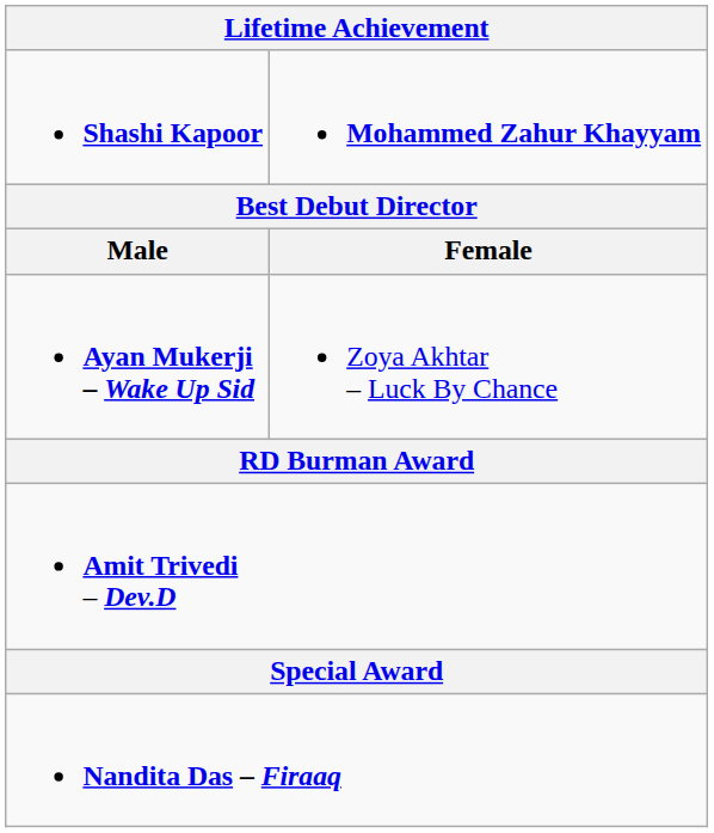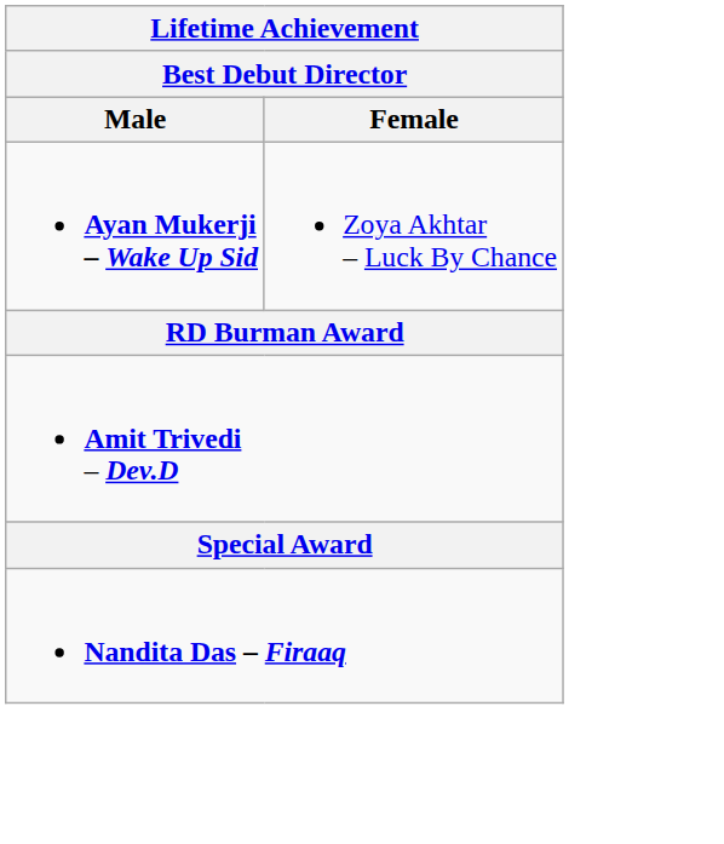 <table class="wikitable">
 <tr>
 <th colspan=2><a href='#'>Lifetime Achievement</a></th>
-</tr>
-<tr>
-<td><br><ul><li><strong><a href='#'>Shashi Kapoor</a></strong></li></ul></td>
-<td><br><ul><li><strong><a href='#'>Mohammed Zahur Khayyam</a></strong></li></ul></td>
 </tr>
 <tr>
 <th colspan=2><a href='#'>Best Debut Director</a></th>
 </tr>
 <tr>
 <th>Male</th>
 <th>Female</th>
 </tr>
 <tr>
 <td><br><ul><li><strong><a href='#'>Ayan Mukerji</a><br> – <em><a href='#'>Wake Up Sid</a><strong><em></li></ul></td>
 <td><br><ul><li></strong><a href='#'>Zoya Akhtar</a><br> – </em><a href='#'>Luck By Chance</a></em></strong></li></ul></td>
 </tr>
 <tr>
 <th colspan=2><a href='#'>RD Burman Award</a></th>
 </tr>
 <tr>
 <td colspan=2><br><ul><li><strong><a href='#'>Amit Trivedi</a></strong><br> – <strong><em><a href='#'>Dev.D</a></em></strong></li></ul></td>
 </tr>
 <tr>
 <th colspan=2><a href='#'>Special Award</a></th>
 </tr>
 <tr>
 <td colspan=2><br><ul><li><strong><a href='#'>Nandita Das</a> – <em><a href='#'>Firaaq</a><strong><em></li></ul></td>
 </tr>
 </table>
